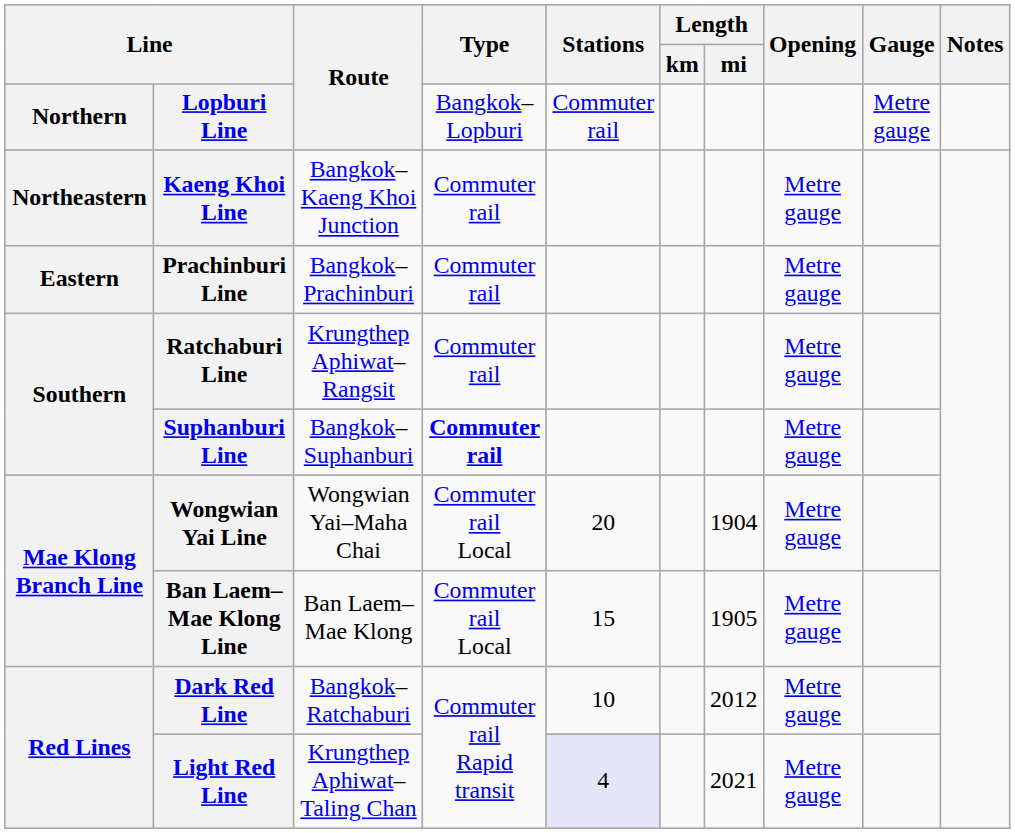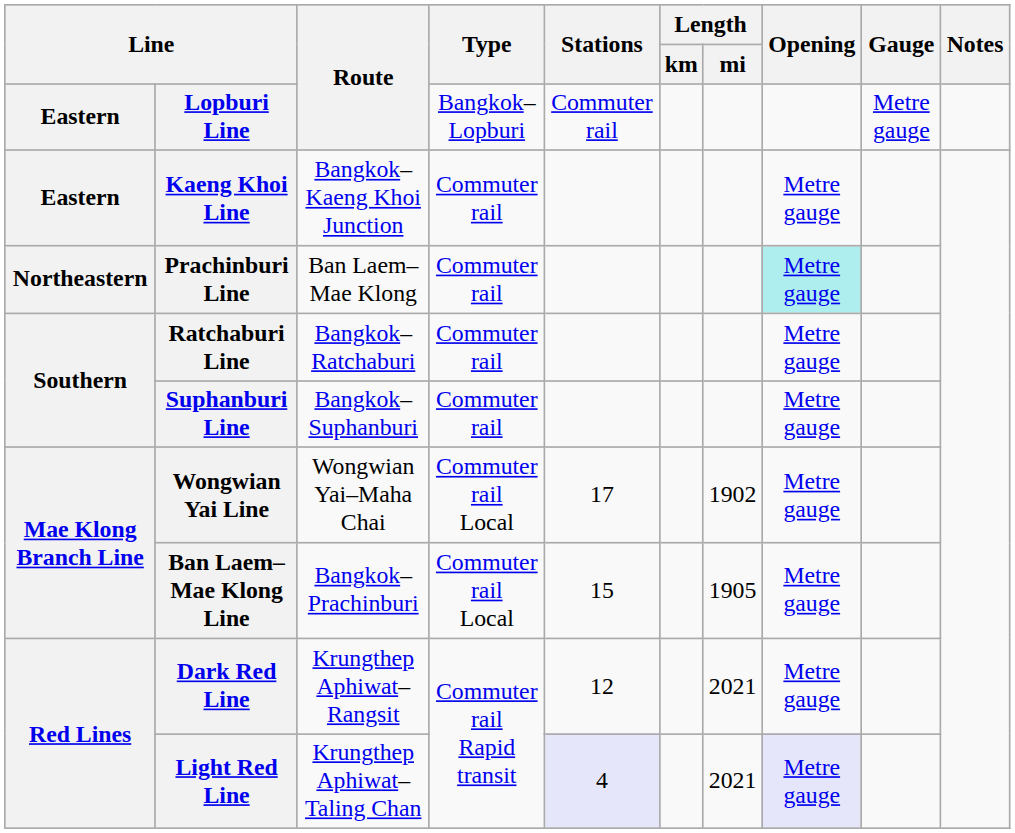 <table class="wikitable sortable" style="text-align:center; font-size:90%">
 <tr>
 <th rowspan="2" colspan="2">Line</th>
 <th rowspan="3"><strong>Route</strong></th>
 <th rowspan="2">Type</th>
 <th rowspan="2">Stations</th>
 <th colspan="2">Length</th>
 <th rowspan="2">Opening</th>
 <th rowspan="2" class=unsortable>Gauge</th>
 <th rowspan="2" class=unsortable>Notes</th>
 </tr>
 <tr>
 <th>km</th>
 <th>mi</th>
 </tr>
 <tr>
-<th rowspan="1">Northern</th>
+<th rowspan="1">Eastern</th>
 <th rowspan="1"><a href='#'>Lopburi Line</a></th>
 <td><a href='#'>Bangkok</a>–<a href='#'>Lopburi</a></td>
 <td><a href='#'>Commuter rail</a></td>
 <td></td>
 <td></td>
 <td></td>
 <td><a href='#'>Metre gauge</a></td>
 <td></td>
 </tr>
 <tr>
-<th rowspan="1">Northeastern</th>
+<th rowspan="1">Eastern</th>
 <th rowspan="1"><a href='#'>Kaeng Khoi Line</a></th>
 <td><a href='#'>Bangkok</a>–<a href='#'>Kaeng Khoi Junction</a></td>
 <td><a href='#'>Commuter rail</a></td>
 <td></td>
 <td></td>
 <td></td>
 <td><a href='#'>Metre gauge</a></td>
 <td></td>
 </tr>
 <tr>
-<th rowspan="1">Eastern</th>
+<th rowspan="1">Northeastern</th>
 <th rowspan="1">Prachinburi Line</th>
-<td><a href='#'>Bangkok</a>–<a href='#'>Prachinburi</a></td>
+<td>Ban Laem–Mae Klong</td>
 <td><a href='#'>Commuter rail</a></td>
 <td></td>
 <td></td>
 <td></td>
-<td><a href='#'>Metre gauge</a></td>
+<td style="background: paleturquoise;"><a href='#'>Metre gauge</a></td>
 <td></td>
 </tr>
 <tr>
 <th rowspan="2">Southern</th>
 <th rowspan="1">Ratchaburi Line</th>
-<td><a href='#'>Krungthep Aphiwat</a>–<a href='#'>Rangsit</a></td>
+<td><a href='#'>Bangkok</a>–<a href='#'>Ratchaburi</a></td>
 <td><a href='#'>Commuter rail</a></td>
 <td></td>
 <td></td>
 <td></td>
 <td><a href='#'>Metre gauge</a></td>
 <td></td>
 </tr>
 <tr>
 <th rowspan="1"><a href='#'>Suphanburi Line</a></th>
 <td><a href='#'>Bangkok</a>–<a href='#'>Suphanburi</a></td>
-<td><strong><a href='#'>Commuter rail</a></strong></td>
+<td><a href='#'>Commuter rail</a></td>
 <td></td>
 <td></td>
 <td></td>
 <td><a href='#'>Metre gauge</a></td>
 <td></td>
 </tr>
 <tr>
 <th rowspan="2"><a href='#'>Mae Klong Branch Line</a></th>
 <th rowspan="1">Wongwian Yai Line</th>
 <td>Wongwian Yai–Maha Chai</td>
 <td><a href='#'>Commuter rail</a><br>Local</td>
-<td>20</td>
+<td>17</td>
 <td></td>
-<td>1904</td>
+<td>1902</td>
 <td><a href='#'>Metre gauge</a></td>
 <td></td>
 </tr>
 <tr>
 <th rowspan="1">Ban Laem–Mae Klong Line</th>
-<td>Ban Laem–Mae Klong</td>
+<td><a href='#'>Bangkok</a>–<a href='#'>Prachinburi</a></td>
 <td><a href='#'>Commuter rail</a><br>Local</td>
 <td>15</td>
 <td></td>
 <td>1905</td>
 <td><a href='#'>Metre gauge</a></td>
 <td></td>
 </tr>
 <tr>
 <th rowspan="2"><a href='#'>Red Lines</a></th>
 <th rowspan="1"><a href='#'>Dark Red Line</a></th>
-<td><a href='#'>Bangkok</a>–<a href='#'>Ratchaburi</a></td>
+<td><a href='#'>Krungthep Aphiwat</a>–<a href='#'>Rangsit</a></td>
 <td rowspan="2"><a href='#'>Commuter rail</a><br><a href='#'>Rapid transit</a></td>
-<td>10</td>
+<td>12</td>
 <td></td>
-<td>2012</td>
+<td>2021</td>
 <td><a href='#'>Metre gauge</a></td>
 <td></td>
 </tr>
 <tr>
 <th rowspan="1"><a href='#'>Light Red Line</a></th>
 <td><a href='#'>Krungthep Aphiwat</a>–<a href='#'>Taling Chan</a></td>
 <td style="background: lavender;">4</td>
 <td></td>
 <td>2021</td>
-<td><a href='#'>Metre gauge</a></td>
+<td style="background: lavender;"><a href='#'>Metre gauge</a></td>
 <td></td>
 </tr>
 </table>
